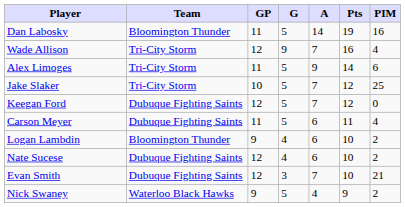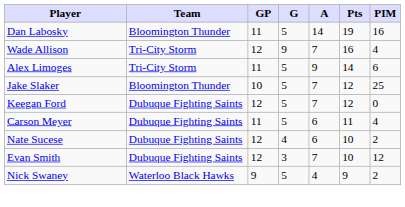 <table class="wikitable">
 <tr>
 <th style="background:#ddf; width:30%;">Player</th>
 <th style="background:#ddf; width:30%;">Team</th>
 <th style="background:#ddf; width:7.5%;">GP</th>
 <th style="background:#ddf; width:7.5%;">G</th>
 <th style="background:#ddf; width:7.5%;">A</th>
 <th style="background:#ddf; width:7.5%;">Pts</th>
 <th style="background:#ddf; width:7.5%;">PIM</th>
 </tr>
 <tr>
 <td><a href='#'>Dan Labosky</a></td>
 <td><a href='#'>Bloomington Thunder</a></td>
 <td>11</td>
 <td>5</td>
 <td>14</td>
 <td>19</td>
 <td>16</td>
 </tr>
 <tr>
 <td><a href='#'>Wade Allison</a></td>
 <td><a href='#'>Tri-City Storm</a></td>
 <td>12</td>
 <td>9</td>
 <td>7</td>
 <td>16</td>
 <td>4</td>
 </tr>
 <tr>
 <td><a href='#'>Alex Limoges</a></td>
 <td><a href='#'>Tri-City Storm</a></td>
 <td>11</td>
 <td>5</td>
 <td>9</td>
 <td>14</td>
 <td>6</td>
 </tr>
 <tr>
 <td><a href='#'>Jake Slaker</a></td>
-<td><a href='#'>Tri-City Storm</a></td>
+<td><a href='#'>Bloomington Thunder</a></td>
 <td>10</td>
 <td>5</td>
 <td>7</td>
 <td>12</td>
 <td>25</td>
 </tr>
 <tr>
 <td><a href='#'>Keegan Ford</a></td>
 <td><a href='#'>Dubuque Fighting Saints</a></td>
 <td>12</td>
 <td>5</td>
 <td>7</td>
 <td>12</td>
 <td>0</td>
 </tr>
 <tr>
 <td><a href='#'>Carson Meyer</a></td>
 <td><a href='#'>Dubuque Fighting Saints</a></td>
 <td>11</td>
 <td>5</td>
 <td>6</td>
 <td>11</td>
 <td>4</td>
 </tr>
 <tr>
-<td><a href='#'>Logan Lambdin</a></td>
-<td><a href='#'>Bloomington Thunder</a></td>
-<td>9</td>
-<td>4</td>
-<td>6</td>
-<td>10</td>
-<td>2</td>
-</tr>
-<tr>
 <td><a href='#'>Nate Sucese</a></td>
 <td><a href='#'>Dubuque Fighting Saints</a></td>
 <td>12</td>
 <td>4</td>
 <td>6</td>
 <td>10</td>
 <td>2</td>
 </tr>
 <tr>
 <td><a href='#'>Evan Smith</a></td>
 <td><a href='#'>Dubuque Fighting Saints</a></td>
 <td>12</td>
 <td>3</td>
 <td>7</td>
 <td>10</td>
-<td>21</td>
+<td>12</td>
 </tr>
 <tr>
 <td><a href='#'>Nick Swaney</a></td>
 <td><a href='#'>Waterloo Black Hawks</a></td>
 <td>9</td>
 <td>5</td>
 <td>4</td>
 <td>9</td>
 <td>2</td>
 </tr>
 </table>
